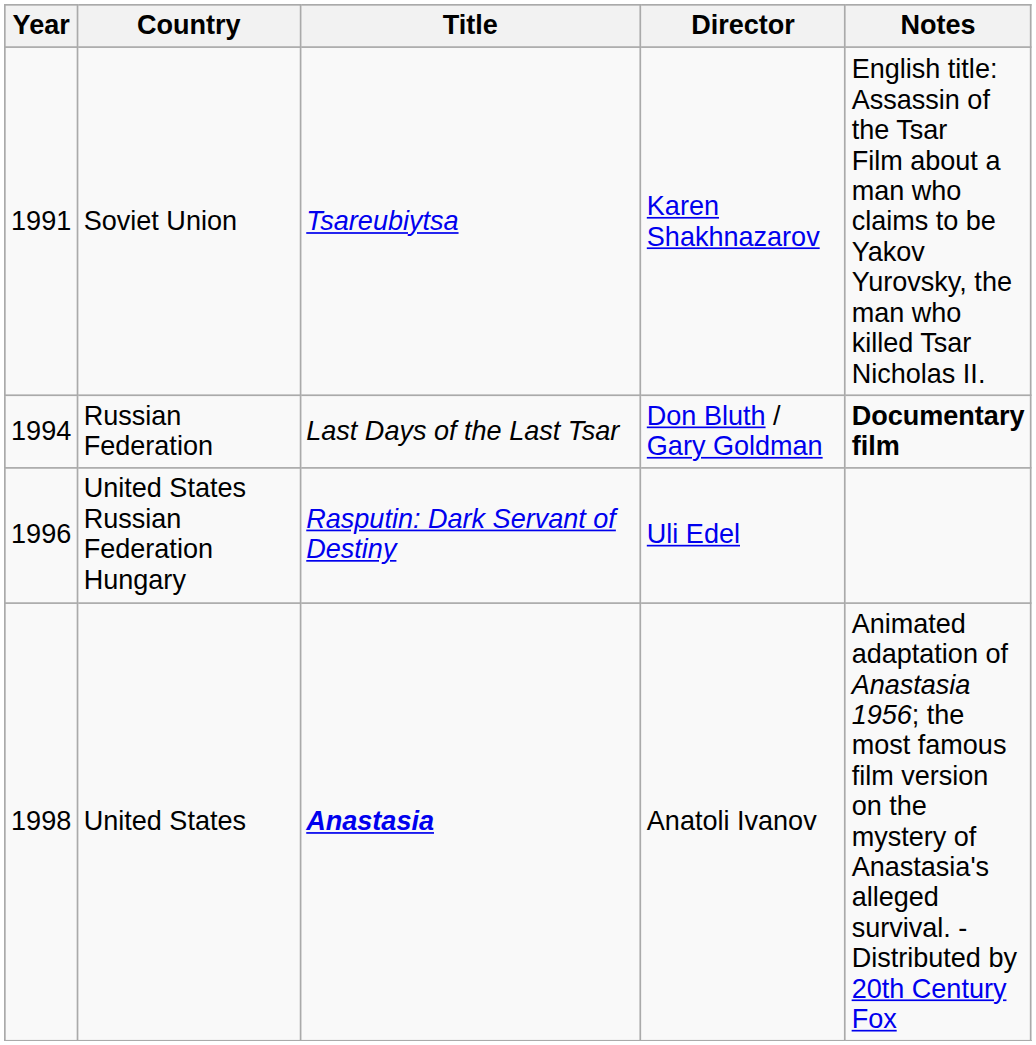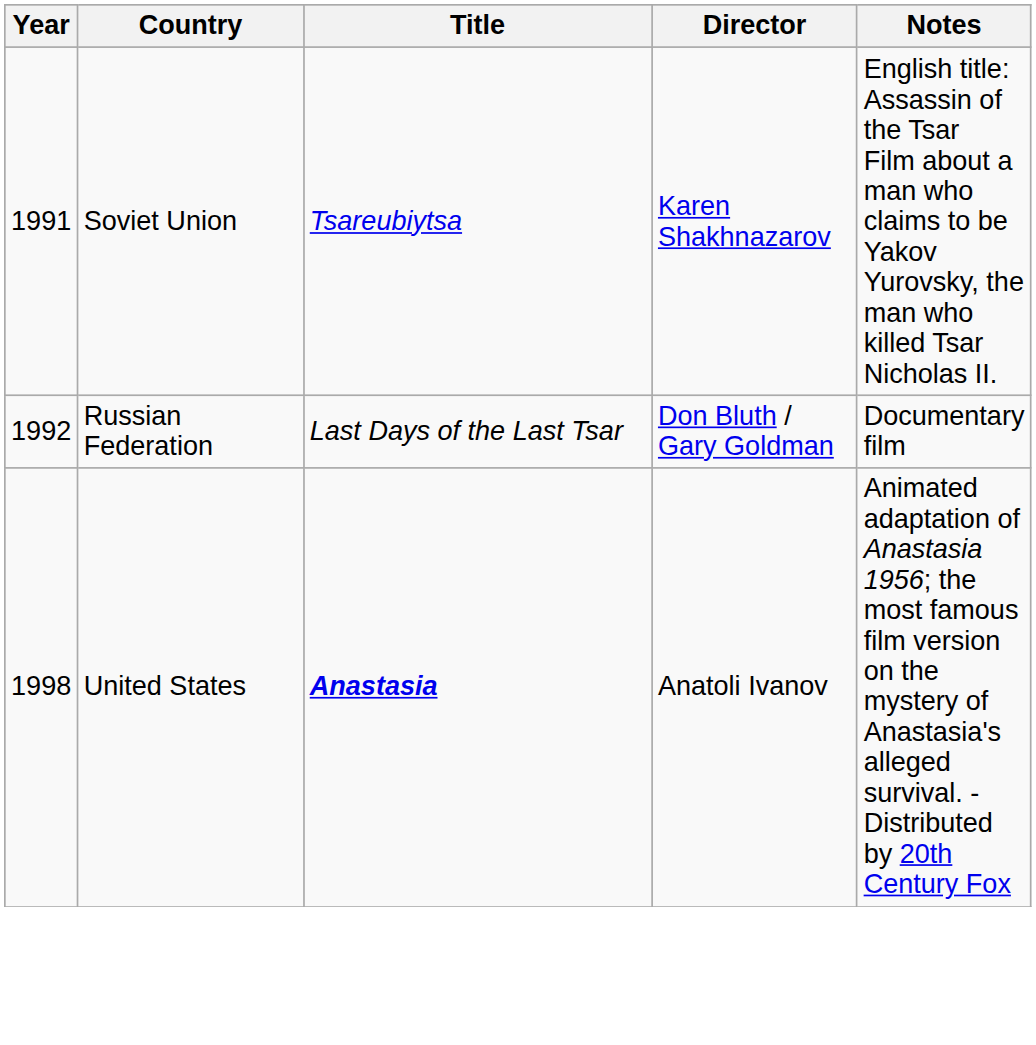 <table class="wikitable">
 <tr>
 <th width=25>Year</th>
 <th width=150>Country</th>
 <th width=250>Title</th>
 <th width=120>Director</th>
 <th>Notes</th>
 </tr>
 <tr>
 <td>1991</td>
 <td>Soviet Union</td>
 <td><em><a href='#'>Tsareubiytsa</a></em></td>
 <td><a href='#'>Karen Shakhnazarov</a></td>
 <td>English title: Assassin of the Tsar<br>Film about a man who claims to be Yakov Yurovsky, the man who killed Tsar Nicholas II.</td>
 </tr>
 <tr>
-<td>1994</td>
+<td>1992</td>
 <td>Russian Federation</td>
 <td><em>Last Days of the Last Tsar</em></td>
 <td><a href='#'>Don Bluth</a> / <a href='#'>Gary Goldman</a></td>
-<td><strong>Documentary film</strong></td>
-</tr>
-<tr>
-<td>1996</td>
-<td>United States<br>Russian Federation<br>Hungary</td>
-<td><em><a href='#'>Rasputin: Dark Servant of Destiny</a></em></td>
-<td><a href='#'>Uli Edel</a></td>
-<td></td>
+<td>Documentary film</td>
 </tr>
 <tr>
 <td>1998</td>
 <td>United States</td>
 <td><strong><em><a href='#'>Anastasia</a></em></strong></td>
 <td>Anatoli Ivanov</td>
 <td>Animated adaptation of <em>Anastasia 1956</em>; the most famous film version on the mystery of Anastasia's alleged survival. - Distributed by <a href='#'>20th Century Fox</a></td>
 </tr>
 <tr>
 </tr>
 </table>
